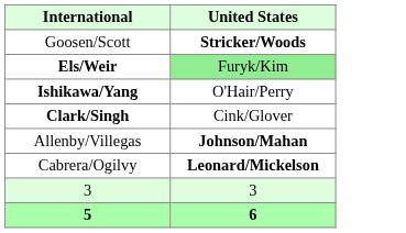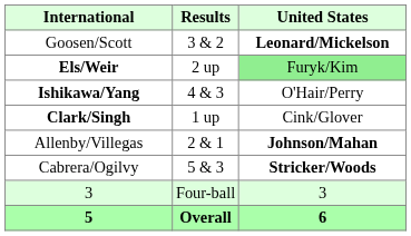 <table border="1" cellpadding="3" style="border-collapse:collapse; text-align:center;">
 <tr style="background:#ddffdd;">
 <th width=160>International</th>
+<th>Results</th>
 <th width=160>United States</th>
 </tr>
 <tr>
 <td>Goosen/Scott</td>
-<td><strong>Stricker/Woods</strong></td>
+<td>3 & 2</td>
+<td><strong>Leonard/Mickelson</strong></td>
 </tr>
 <tr>
 <td><strong>Els/Weir</strong></td>
+<td>2 up</td>
 <td style="background: lightgreen;">Furyk/Kim</td>
 </tr>
 <tr>
 <td><strong>Ishikawa/Yang</strong></td>
+<td>4 & 3</td>
 <td>O'Hair/Perry</td>
 </tr>
 <tr>
 <td><strong>Clark/Singh</strong></td>
+<td>1 up</td>
 <td>Cink/Glover</td>
 </tr>
 <tr>
 <td>Allenby/Villegas</td>
+<td>2 & 1</td>
 <td><strong>Johnson/Mahan</strong></td>
 </tr>
 <tr>
 <td>Cabrera/Ogilvy</td>
-<td><strong>Leonard/Mickelson</strong></td>
+<td>5 & 3</td>
+<td><strong>Stricker/Woods</strong></td>
 </tr>
 <tr style="background:#ddffdd;">
 <td>3</td>
+<td>Four-ball</td>
 <td>3</td>
 </tr>
 <tr style="background:#aaffaa;">
 <th>5</th>
+<th>Overall</th>
 <th>6</th>
 </tr>
 </table>
